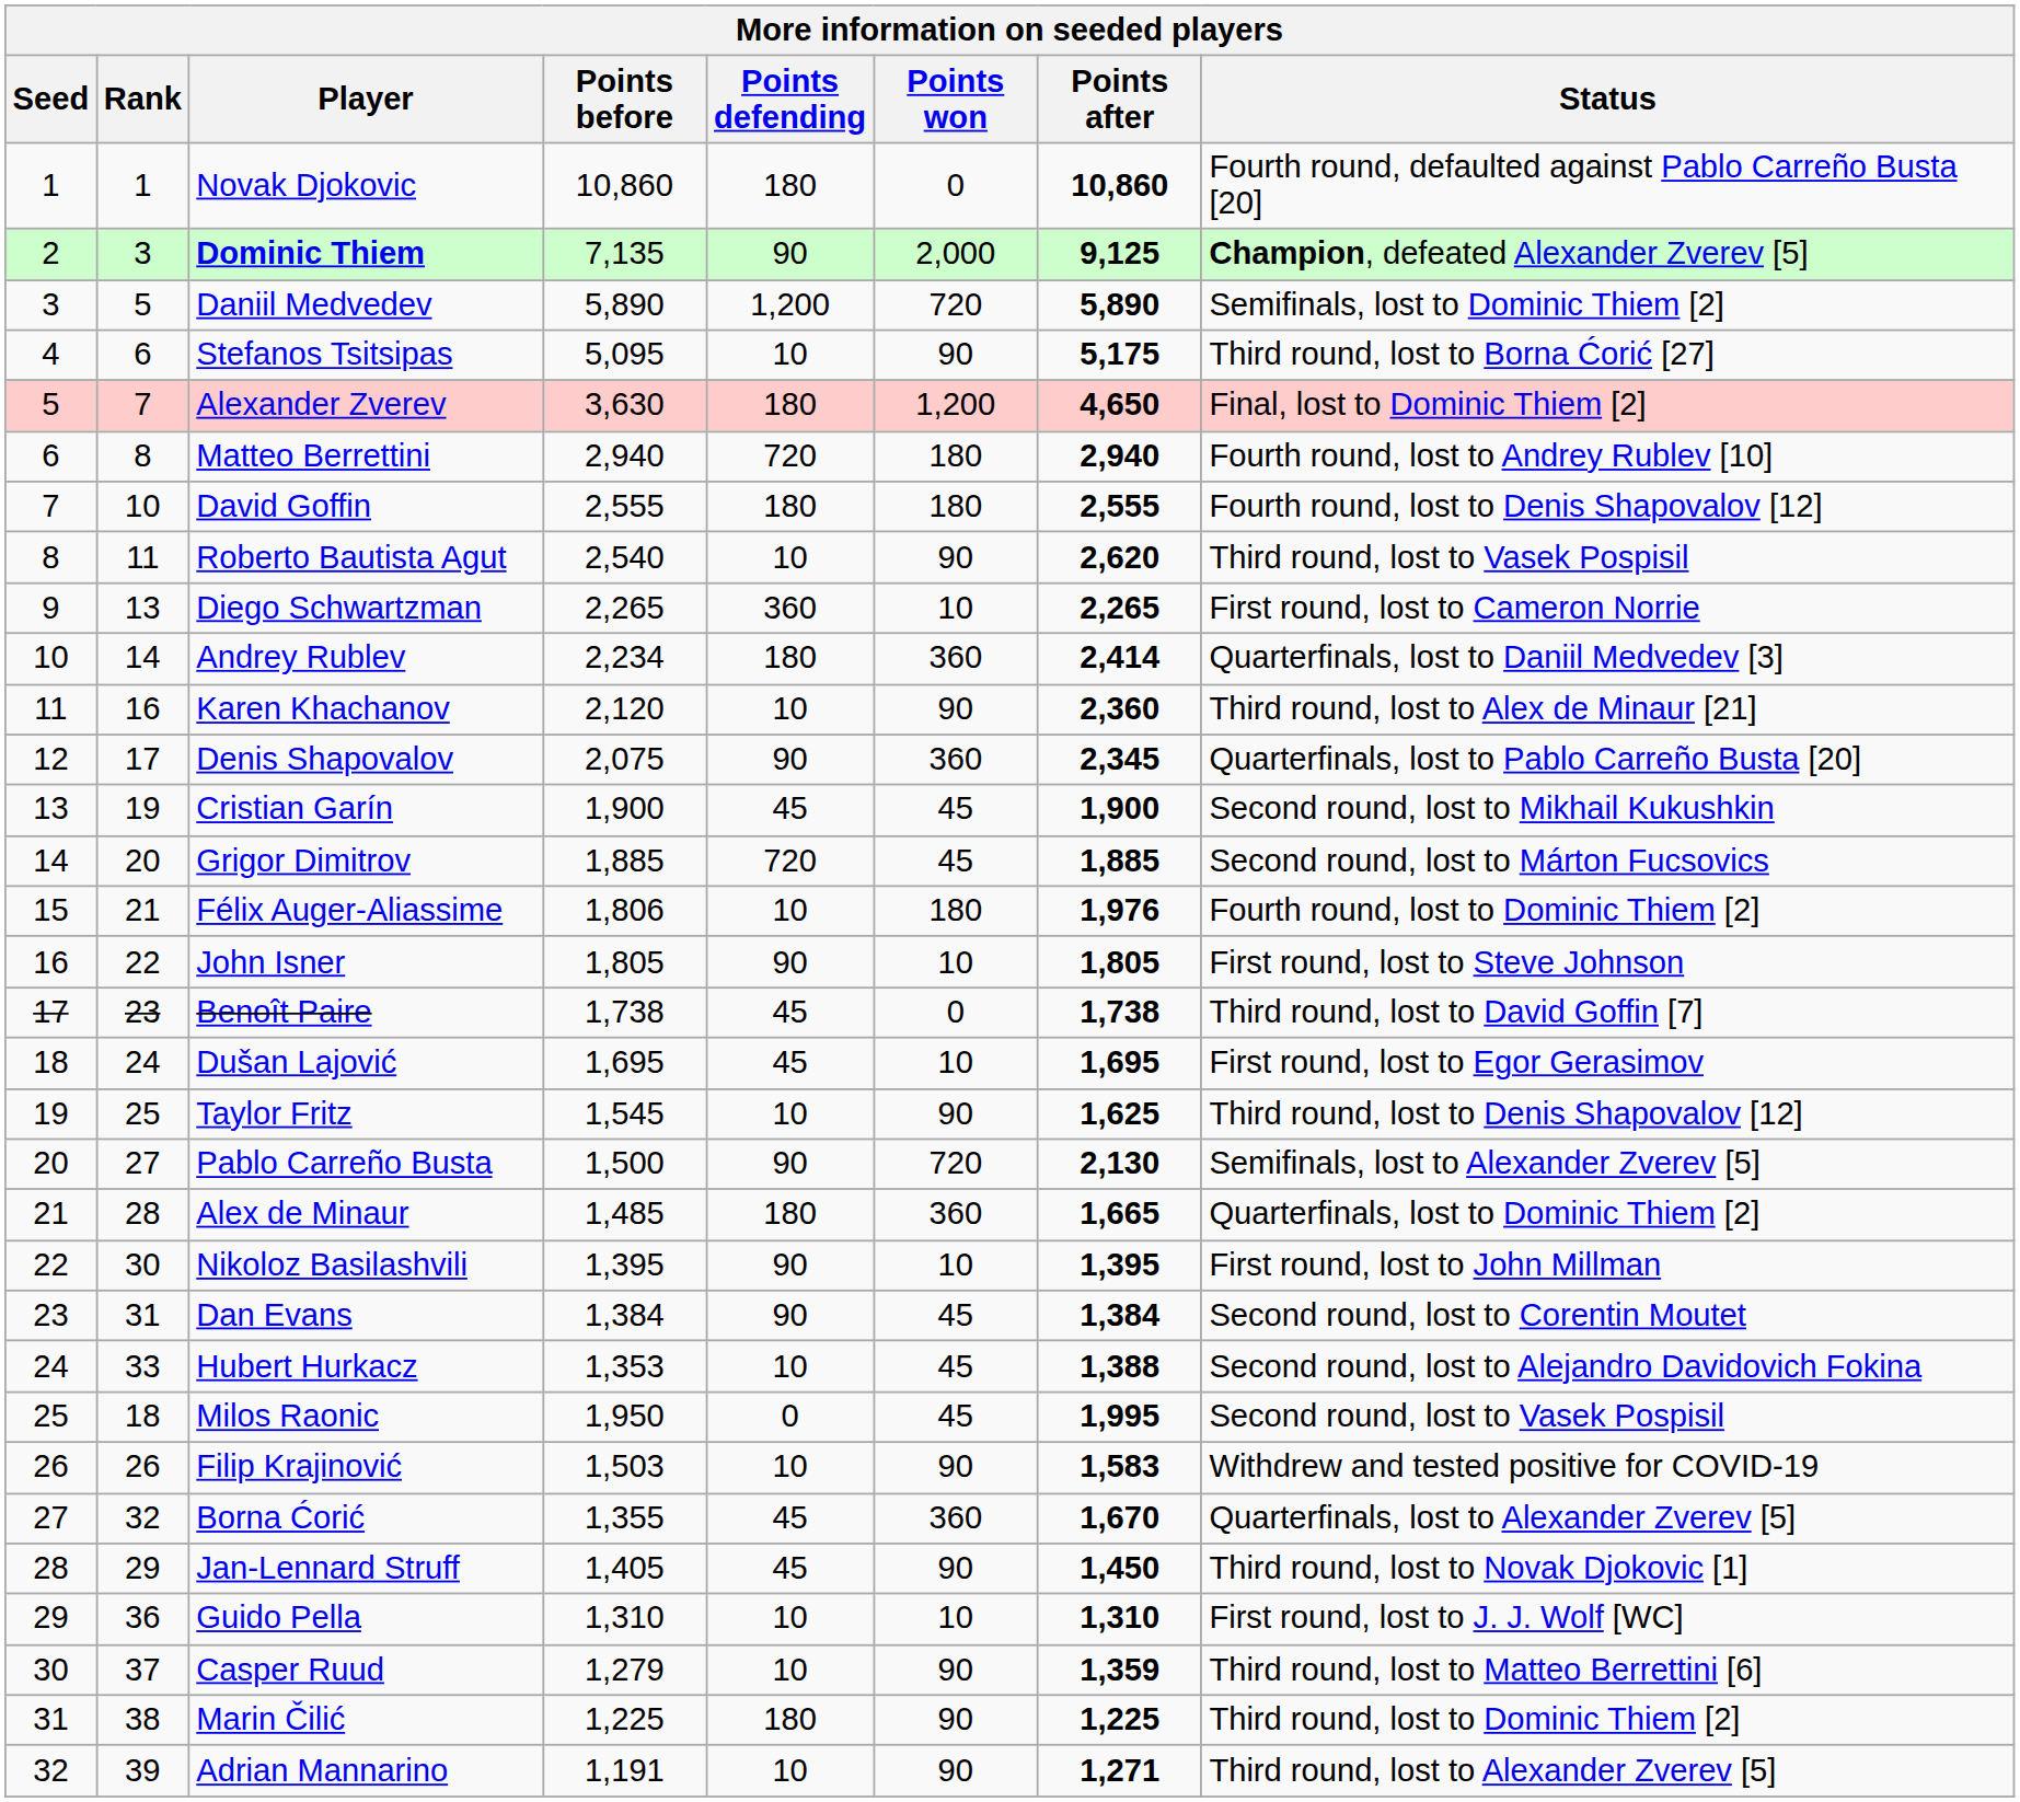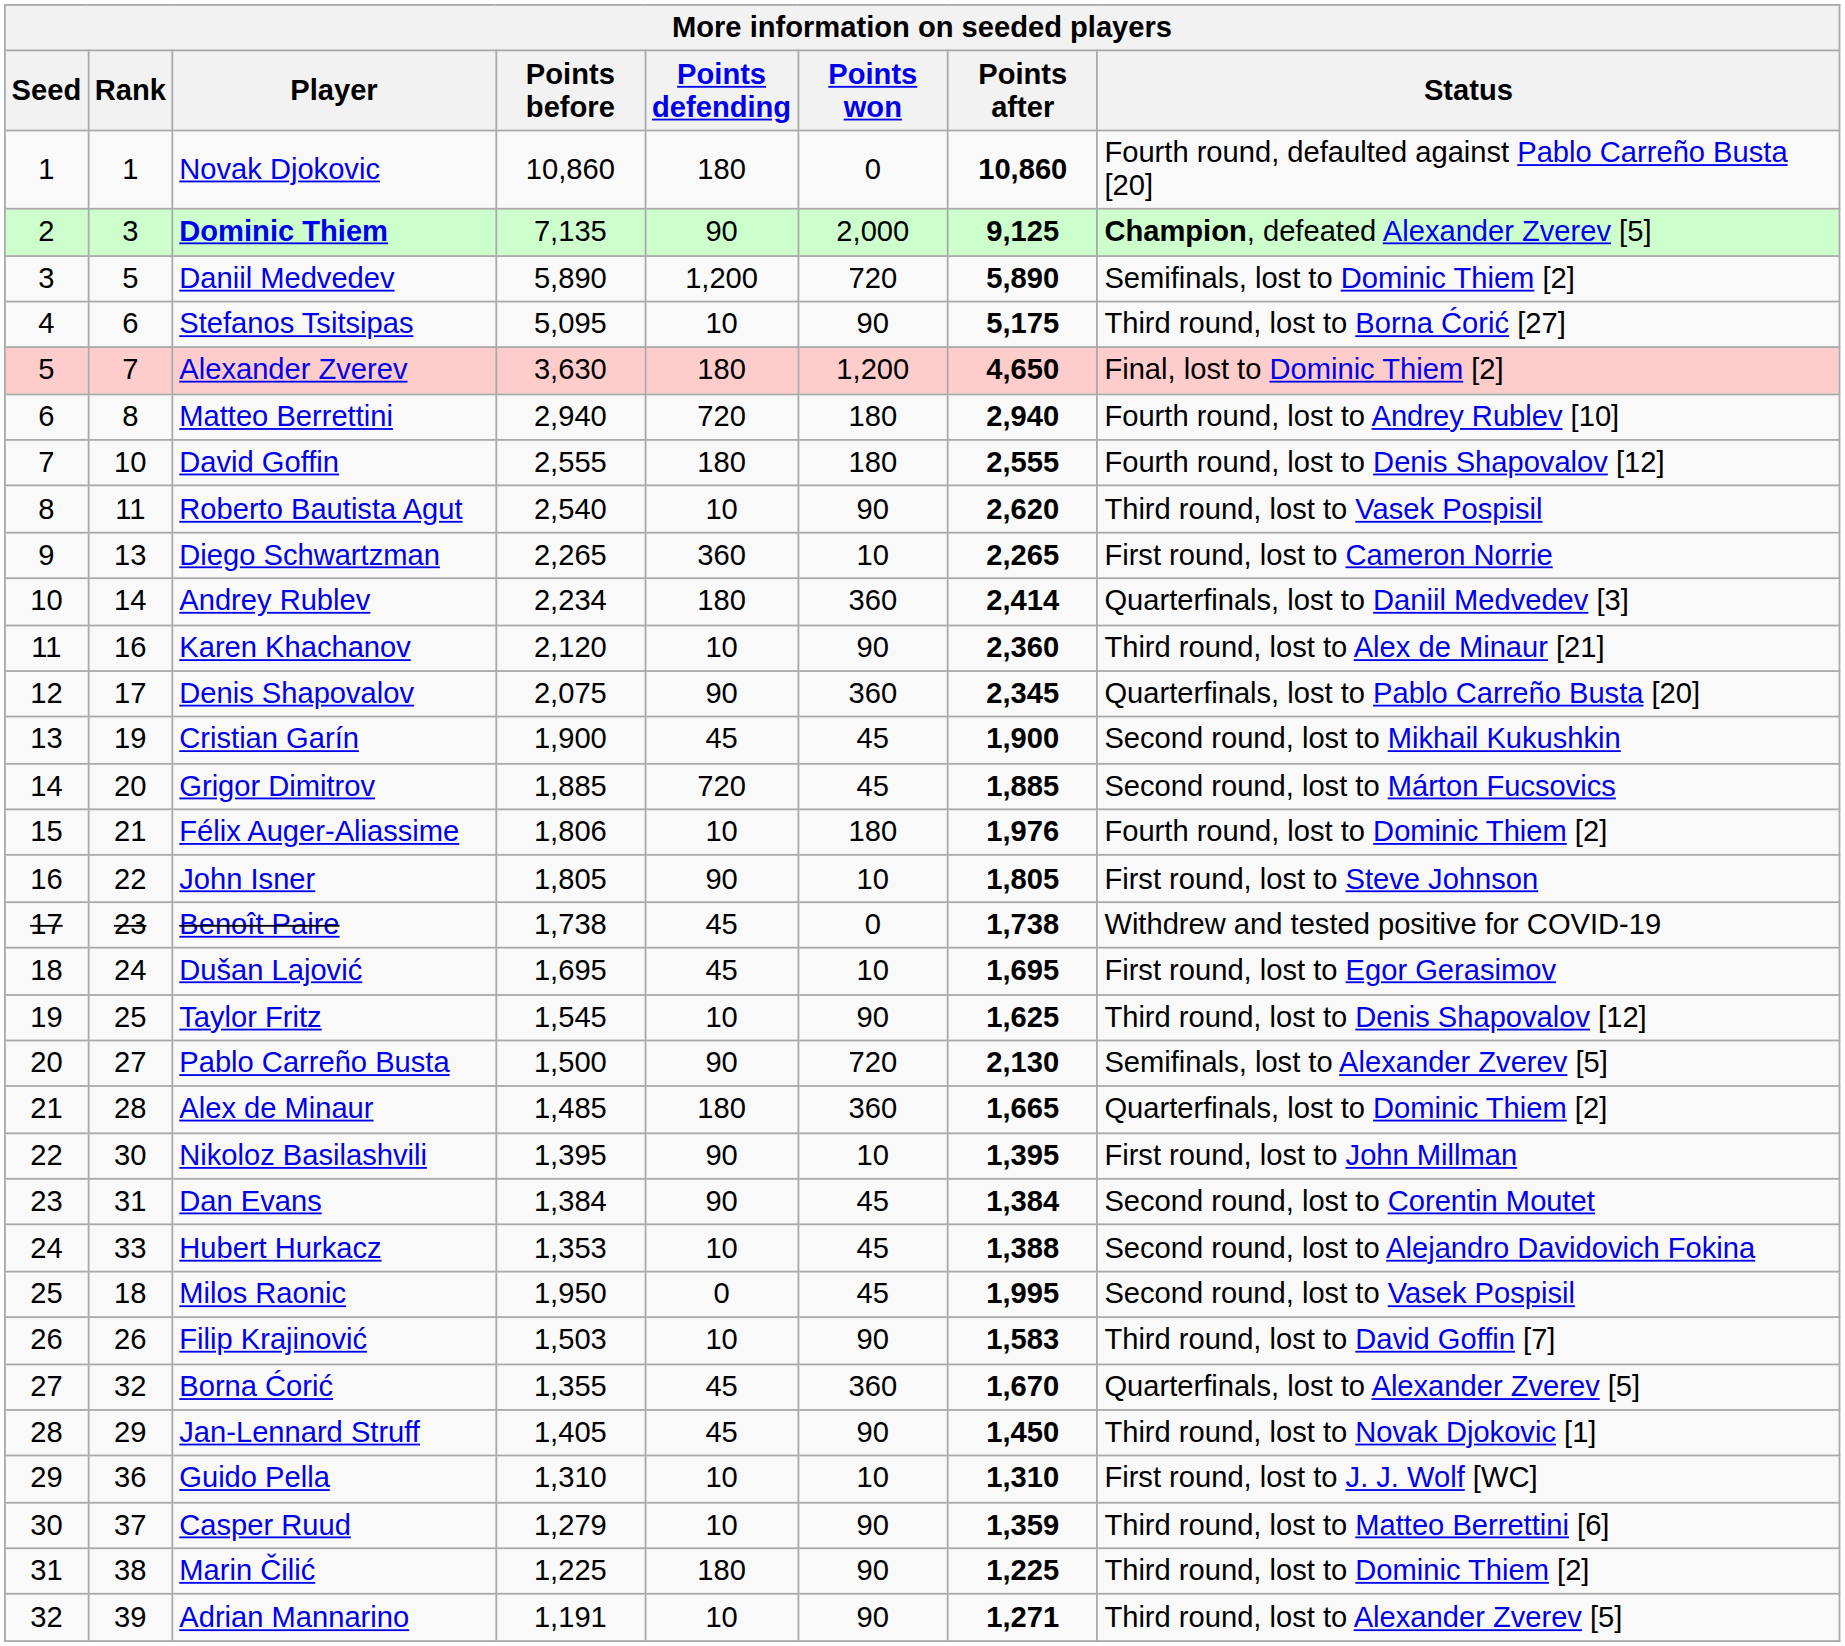 <table class="wikitable sortable collapsible collapsed" style="text-align:center;">
 <tr>
 <th colspan=8>More information on seeded players</th>
 </tr>
 <tr>
 <th style="width:30px;">Seed</th>
 <th style="width:30px;">Rank</th>
 <th style="width:170px;">Player</th>
 <th style="width:75px;">Points <br>before</th>
 <th style="width:75px;"><a href='#'>Points defending</a></th>
 <th style="width:75px;"><a href='#'>Points won</a></th>
 <th style="width:75px;">Points <br>after</th>
 <th style="width:400px;">Status</th>
 </tr>
 <tr>
 <td>1</td>
 <td>1</td>
 <td align="left"> <a href='#'>Novak Djokovic</a></td>
 <td>10,860</td>
 <td>180</td>
 <td>0</td>
 <td><strong>10,860</strong></td>
 <td align="left">Fourth round, defaulted against  <a href='#'>Pablo Carreño Busta</a> [20]</td>
 </tr>
 <tr style="background:#cfc;">
 <td>2</td>
 <td>3</td>
 <td align="left"> <strong><a href='#'>Dominic Thiem</a></strong></td>
 <td>7,135</td>
 <td>90</td>
 <td>2,000</td>
 <td><strong>9,125</strong></td>
 <td align="left"><strong>Champion</strong>, defeated  <a href='#'>Alexander Zverev</a> [5]</td>
 </tr>
 <tr>
 <td>3</td>
 <td>5</td>
 <td align="left"> <a href='#'>Daniil Medvedev</a></td>
 <td>5,890</td>
 <td>1,200</td>
 <td>720</td>
 <td><strong>5,890</strong></td>
 <td align="left">Semifinals, lost to  <a href='#'>Dominic Thiem</a> [2]</td>
 </tr>
 <tr>
 <td>4</td>
 <td>6</td>
 <td align="left"> <a href='#'>Stefanos Tsitsipas</a></td>
 <td>5,095</td>
 <td>10</td>
 <td>90</td>
 <td><strong>5,175</strong></td>
 <td align="left">Third round, lost to  <a href='#'>Borna Ćorić</a> [27]</td>
 </tr>
 <tr style="background:#fcc;">
 <td>5</td>
 <td>7</td>
 <td align="left"> <a href='#'>Alexander Zverev</a></td>
 <td>3,630</td>
 <td>180</td>
 <td>1,200</td>
 <td><strong>4,650</strong></td>
 <td align="left">Final, lost to  <a href='#'>Dominic Thiem</a> [2]</td>
 </tr>
 <tr>
 <td>6</td>
 <td>8</td>
 <td align="left"> <a href='#'>Matteo Berrettini</a></td>
 <td>2,940</td>
 <td>720</td>
 <td>180</td>
 <td><strong>2,940</strong></td>
 <td align="left">Fourth round, lost to  <a href='#'>Andrey Rublev</a> [10]</td>
 </tr>
 <tr>
 <td>7</td>
 <td>10</td>
 <td align="left"> <a href='#'>David Goffin</a></td>
 <td>2,555</td>
 <td>180</td>
 <td>180</td>
 <td><strong>2,555</strong></td>
 <td align="left">Fourth round, lost to  <a href='#'>Denis Shapovalov</a> [12]</td>
 </tr>
 <tr>
 <td>8</td>
 <td>11</td>
 <td align="left"> <a href='#'>Roberto Bautista Agut</a></td>
 <td>2,540</td>
 <td>10</td>
 <td>90</td>
 <td><strong>2,620</strong></td>
 <td align="left">Third round, lost to  <a href='#'>Vasek Pospisil</a></td>
 </tr>
 <tr>
 <td>9</td>
 <td>13</td>
 <td align="left"> <a href='#'>Diego Schwartzman</a></td>
 <td>2,265</td>
 <td>360</td>
 <td>10</td>
 <td><strong>2,265</strong></td>
 <td align="left">First round, lost to  <a href='#'>Cameron Norrie</a></td>
 </tr>
 <tr>
 <td>10</td>
 <td>14</td>
 <td align="left"> <a href='#'>Andrey Rublev</a></td>
 <td>2,234</td>
 <td>180</td>
 <td>360</td>
 <td><strong>2,414</strong></td>
 <td align="left">Quarterfinals, lost to  <a href='#'>Daniil Medvedev</a> [3]</td>
 </tr>
 <tr>
 <td>11</td>
 <td>16</td>
 <td align="left"> <a href='#'>Karen Khachanov</a></td>
 <td>2,120</td>
 <td>10</td>
 <td>90</td>
 <td><strong>2,360</strong></td>
 <td align="left">Third round, lost to  <a href='#'>Alex de Minaur</a> [21]</td>
 </tr>
 <tr>
 <td>12</td>
 <td>17</td>
 <td align="left"> <a href='#'>Denis Shapovalov</a></td>
 <td>2,075</td>
 <td>90</td>
 <td>360</td>
 <td><strong>2,345</strong></td>
 <td align="left">Quarterfinals, lost to  <a href='#'>Pablo Carreño Busta</a> [20]</td>
 </tr>
 <tr>
 <td>13</td>
 <td>19</td>
 <td align="left"> <a href='#'>Cristian Garín</a></td>
 <td>1,900</td>
 <td>45</td>
 <td>45</td>
 <td><strong>1,900</strong></td>
 <td align="left">Second round, lost to  <a href='#'>Mikhail Kukushkin</a></td>
 </tr>
 <tr>
 <td>14</td>
 <td>20</td>
 <td align="left"> <a href='#'>Grigor Dimitrov</a></td>
 <td>1,885</td>
 <td>720</td>
 <td>45</td>
 <td><strong>1,885</strong></td>
 <td align="left">Second round, lost to  <a href='#'>Márton Fucsovics</a></td>
 </tr>
 <tr>
 <td>15</td>
 <td>21</td>
 <td align="left"> <a href='#'>Félix Auger-Aliassime</a></td>
 <td>1,806</td>
 <td>10</td>
 <td>180</td>
 <td><strong>1,976</strong></td>
 <td align="left">Fourth round, lost to  <a href='#'>Dominic Thiem</a> [2]</td>
 </tr>
 <tr>
 <td>16</td>
 <td>22</td>
 <td align="left"> <a href='#'>John Isner</a></td>
 <td>1,805</td>
 <td>90</td>
 <td>10</td>
 <td><strong>1,805</strong></td>
 <td align="left">First round, lost to  <a href='#'>Steve Johnson</a></td>
 </tr>
 <tr>
 <td><s>17</s></td>
 <td><s>23</s></td>
 <td align="left"><s> <a href='#'>Benoît Paire</a></s></td>
 <td>1,738</td>
 <td>45</td>
 <td>0</td>
 <td><strong>1,738</strong></td>
-<td align="left">Third round, lost to  <a href='#'>David Goffin</a> [7]</td>
+<td align="left">Withdrew and tested positive for COVID-19</td>
 </tr>
 <tr>
 <td>18</td>
 <td>24</td>
 <td align="left"> <a href='#'>Dušan Lajović</a></td>
 <td>1,695</td>
 <td>45</td>
 <td>10</td>
 <td><strong>1,695</strong></td>
 <td align="left">First round, lost to  <a href='#'>Egor Gerasimov</a></td>
 </tr>
 <tr>
 <td>19</td>
 <td>25</td>
 <td align="left"> <a href='#'>Taylor Fritz</a></td>
 <td>1,545</td>
 <td>10</td>
 <td>90</td>
 <td><strong>1,625</strong></td>
 <td align="left">Third round, lost to  <a href='#'>Denis Shapovalov</a> [12]</td>
 </tr>
 <tr>
 <td>20</td>
 <td>27</td>
 <td align="left"> <a href='#'>Pablo Carreño Busta</a></td>
 <td>1,500</td>
 <td>90</td>
 <td>720</td>
 <td><strong>2,130</strong></td>
 <td align="left">Semifinals, lost to  <a href='#'>Alexander Zverev</a> [5]</td>
 </tr>
 <tr>
 <td>21</td>
 <td>28</td>
 <td align="left"> <a href='#'>Alex de Minaur</a></td>
 <td>1,485</td>
 <td>180</td>
 <td>360</td>
 <td><strong>1,665</strong></td>
 <td align="left">Quarterfinals, lost to  <a href='#'>Dominic Thiem</a> [2]</td>
 </tr>
 <tr>
 <td>22</td>
 <td>30</td>
 <td align="left"> <a href='#'>Nikoloz Basilashvili</a></td>
 <td>1,395</td>
 <td>90</td>
 <td>10</td>
 <td><strong>1,395</strong></td>
 <td align="left">First round, lost to  <a href='#'>John Millman</a></td>
 </tr>
 <tr>
 <td>23</td>
 <td>31</td>
 <td align="left"> <a href='#'>Dan Evans</a></td>
 <td>1,384</td>
 <td>90</td>
 <td>45</td>
 <td><strong>1,384</strong></td>
 <td align="left">Second round, lost to  <a href='#'>Corentin Moutet</a></td>
 </tr>
 <tr>
 <td>24</td>
 <td>33</td>
 <td align="left"> <a href='#'>Hubert Hurkacz</a></td>
 <td>1,353</td>
 <td>10</td>
 <td>45</td>
 <td><strong>1,388</strong></td>
 <td align="left">Second round, lost to  <a href='#'>Alejandro Davidovich Fokina</a></td>
 </tr>
 <tr>
 <td>25</td>
 <td>18</td>
 <td align="left"> <a href='#'>Milos Raonic</a></td>
 <td>1,950</td>
 <td>0</td>
 <td>45</td>
 <td><strong>1,995</strong></td>
 <td align="left">Second round, lost to  <a href='#'>Vasek Pospisil</a></td>
 </tr>
 <tr>
 <td>26</td>
 <td>26</td>
 <td align="left"> <a href='#'>Filip Krajinović</a></td>
 <td>1,503</td>
 <td>10</td>
 <td>90</td>
 <td><strong>1,583</strong></td>
-<td align="left">Withdrew and tested positive for COVID-19</td>
+<td align="left">Third round, lost to  <a href='#'>David Goffin</a> [7]</td>
 </tr>
 <tr>
 <td>27</td>
 <td>32</td>
 <td align="left"> <a href='#'>Borna Ćorić</a></td>
 <td>1,355</td>
 <td>45</td>
 <td>360</td>
 <td><strong>1,670</strong></td>
 <td align="left">Quarterfinals, lost to  <a href='#'>Alexander Zverev</a> [5]</td>
 </tr>
 <tr>
 <td>28</td>
 <td>29</td>
 <td align="left"> <a href='#'>Jan-Lennard Struff</a></td>
 <td>1,405</td>
 <td>45</td>
 <td>90</td>
 <td><strong>1,450</strong></td>
 <td align="left">Third round, lost to  <a href='#'>Novak Djokovic</a> [1]</td>
 </tr>
 <tr>
 <td>29</td>
 <td>36</td>
 <td align="left"> <a href='#'>Guido Pella</a></td>
 <td>1,310</td>
 <td>10</td>
 <td>10</td>
 <td><strong>1,310</strong></td>
 <td align="left">First round, lost to  <a href='#'>J. J. Wolf</a> [WC]</td>
 </tr>
 <tr>
 <td>30</td>
 <td>37</td>
 <td align="left"> <a href='#'>Casper Ruud</a></td>
 <td>1,279</td>
 <td>10</td>
 <td>90</td>
 <td><strong>1,359</strong></td>
 <td align="left">Third round, lost to  <a href='#'>Matteo Berrettini</a> [6]</td>
 </tr>
 <tr>
 <td>31</td>
 <td>38</td>
 <td align="left"> <a href='#'>Marin Čilić</a></td>
 <td>1,225</td>
 <td>180</td>
 <td>90</td>
 <td><strong>1,225</strong></td>
 <td align="left">Third round, lost to  <a href='#'>Dominic Thiem</a> [2]</td>
 </tr>
 <tr>
 <td>32</td>
 <td>39</td>
 <td align="left"> <a href='#'>Adrian Mannarino</a></td>
 <td>1,191</td>
 <td>10</td>
 <td>90</td>
 <td><strong>1,271</strong></td>
 <td align="left">Third round, lost to  <a href='#'>Alexander Zverev</a> [5]</td>
 </tr>
 </table>
